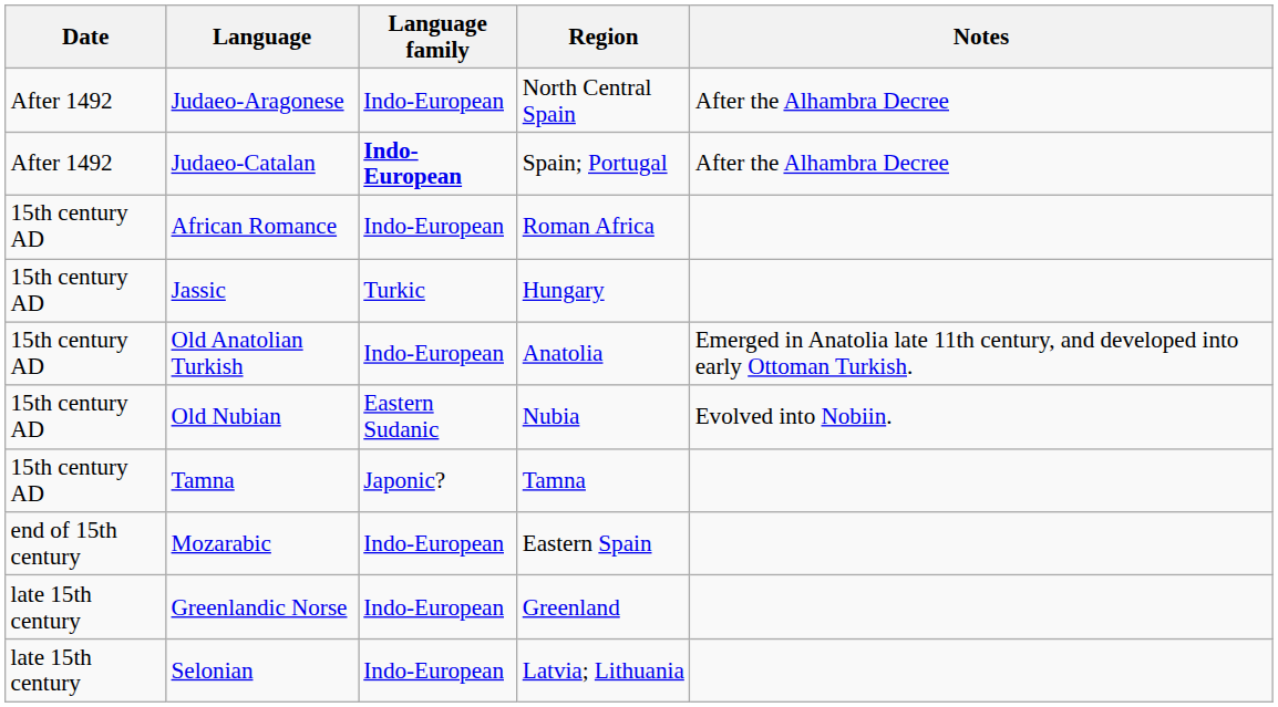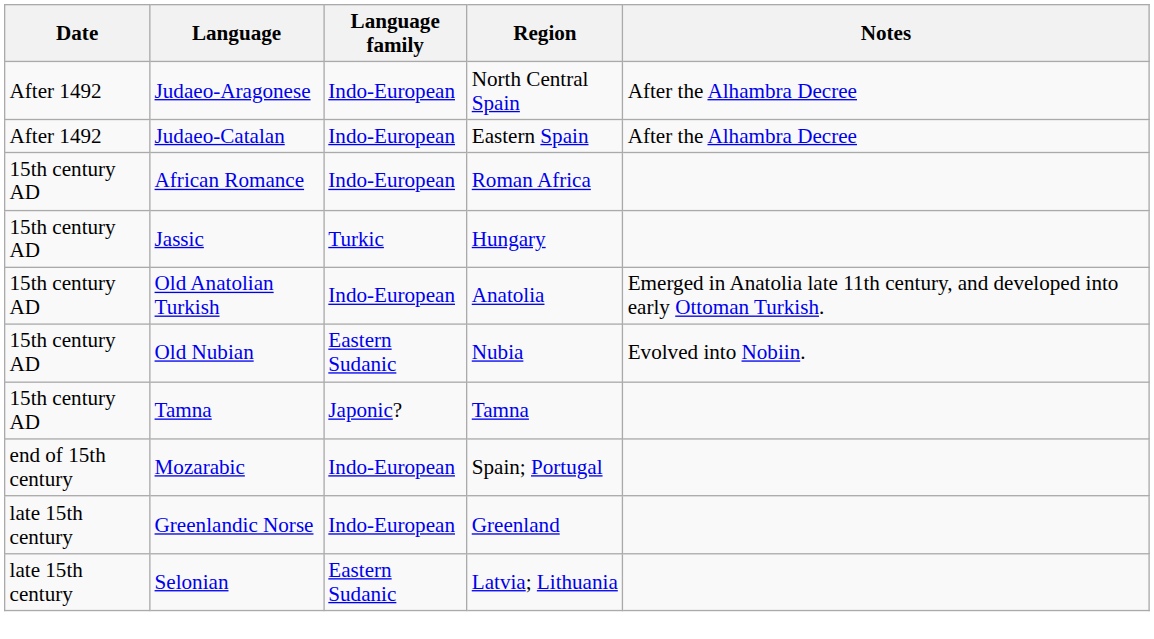 <table class="wikitable sortable" border="1">
 <tr>
 <th>Date</th>
 <th>Language</th>
 <th>Language family</th>
 <th>Region</th>
 <th>Notes</th>
 </tr>
 <tr>
 <td>After 1492</td>
 <td><a href='#'>Judaeo-Aragonese</a></td>
 <td><a href='#'>Indo-European</a></td>
 <td>North Central <a href='#'>Spain</a></td>
 <td>After the <a href='#'>Alhambra Decree</a></td>
 </tr>
 <tr>
 <td>After 1492</td>
 <td><a href='#'>Judaeo-Catalan</a></td>
-<td><strong><a href='#'>Indo-European</a></strong></td>
-<td>Spain; <a href='#'>Portugal</a></td>
+<td><a href='#'>Indo-European</a></td>
+<td>Eastern <a href='#'>Spain</a></td>
 <td>After the <a href='#'>Alhambra Decree</a></td>
 </tr>
 <tr>
 <td>15th century AD</td>
 <td><a href='#'>African Romance</a></td>
 <td><a href='#'>Indo-European</a></td>
 <td><a href='#'>Roman Africa</a></td>
 <td></td>
 </tr>
 <tr>
 <td>15th century AD</td>
 <td><a href='#'>Jassic</a></td>
 <td><a href='#'>Turkic</a></td>
 <td><a href='#'>Hungary</a></td>
 <td></td>
 </tr>
 <tr>
 <td>15th century AD</td>
 <td><a href='#'>Old Anatolian Turkish</a></td>
 <td><a href='#'>Indo-European</a></td>
 <td><a href='#'>Anatolia</a></td>
 <td>Emerged in Anatolia late 11th century, and developed into early <a href='#'>Ottoman Turkish</a>.</td>
 </tr>
 <tr>
 <td>15th century AD</td>
 <td><a href='#'>Old Nubian</a></td>
 <td><a href='#'>Eastern Sudanic</a></td>
 <td><a href='#'>Nubia</a></td>
 <td> Evolved into <a href='#'>Nobiin</a>.</td>
 </tr>
 <tr>
 <td>15th century AD</td>
 <td><a href='#'>Tamna</a></td>
 <td><a href='#'>Japonic</a>?</td>
 <td><a href='#'>Tamna</a></td>
 <td></td>
 </tr>
 <tr>
 <td>end of 15th century</td>
 <td><a href='#'>Mozarabic</a></td>
 <td><a href='#'>Indo-European</a></td>
-<td>Eastern <a href='#'>Spain</a></td>
+<td>Spain; <a href='#'>Portugal</a></td>
 <td></td>
 </tr>
 <tr>
 <td>late 15th century</td>
 <td><a href='#'>Greenlandic Norse</a></td>
 <td><a href='#'>Indo-European</a></td>
 <td><a href='#'>Greenland</a></td>
 <td></td>
 </tr>
 <tr>
 <td>late 15th century</td>
 <td><a href='#'>Selonian</a></td>
-<td><a href='#'>Indo-European</a></td>
+<td><a href='#'>Eastern Sudanic</a></td>
 <td><a href='#'>Latvia</a>; <a href='#'>Lithuania</a></td>
 <td></td>
 </tr>
 </table>
